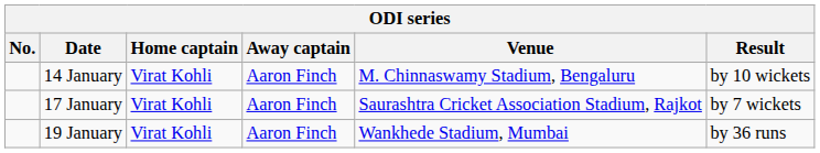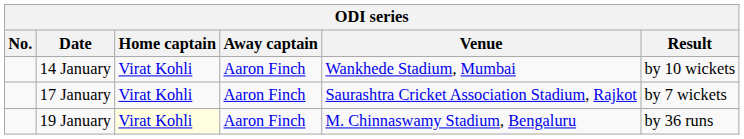 <table class="wikitable">
 <tr>
 <th colspan="9">ODI series</th>
 </tr>
 <tr>
 <th>No.</th>
 <th>Date</th>
 <th>Home captain</th>
 <th>Away captain</th>
 <th>Venue</th>
 <th>Result</th>
 </tr>
 <tr>
 <td></td>
 <td>14 January</td>
 <td><a href='#'>Virat Kohli</a></td>
 <td><a href='#'>Aaron Finch</a></td>
-<td><a href='#'>M. Chinnaswamy Stadium</a>, <a href='#'>Bengaluru</a></td>
+<td><a href='#'>Wankhede Stadium</a>, <a href='#'>Mumbai</a></td>
 <td> by 10 wickets</td>
 </tr>
 <tr>
 <td></td>
 <td>17 January</td>
 <td><a href='#'>Virat Kohli</a></td>
 <td><a href='#'>Aaron Finch</a></td>
 <td><a href='#'>Saurashtra Cricket Association Stadium</a>, <a href='#'>Rajkot</a></td>
 <td> by 7 wickets</td>
 </tr>
 <tr>
 <td></td>
 <td>19 January</td>
-<td><a href='#'>Virat Kohli</a></td>
+<td style="background: lightyellow;"><a href='#'>Virat Kohli</a></td>
 <td><a href='#'>Aaron Finch</a></td>
-<td><a href='#'>Wankhede Stadium</a>, <a href='#'>Mumbai</a></td>
+<td><a href='#'>M. Chinnaswamy Stadium</a>, <a href='#'>Bengaluru</a></td>
 <td> by 36 runs</td>
 </tr>
 </table>
